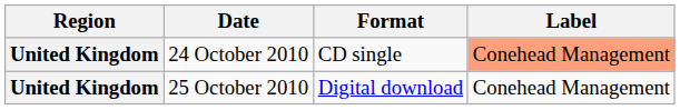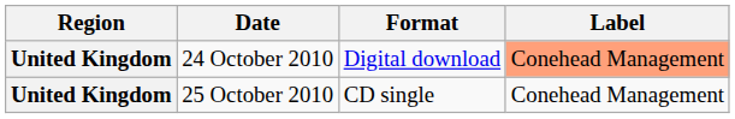 <table class="wikitable plainrowheaders">
 <tr>
 <th>Region</th>
 <th>Date</th>
 <th>Format</th>
 <th>Label</th>
 </tr>
 <tr>
 <th scope="row">United Kingdom</th>
 <td>24 October 2010</td>
-<td>CD single</td>
+<td><a href='#'>Digital download</a></td>
 <td style="background: lightsalmon;">Conehead Management</td>
 </tr>
 <tr>
 <th scope="row">United Kingdom</th>
 <td>25 October 2010</td>
-<td><a href='#'>Digital download</a></td>
+<td>CD single</td>
 <td>Conehead Management</td>
 </tr>
 </table>
